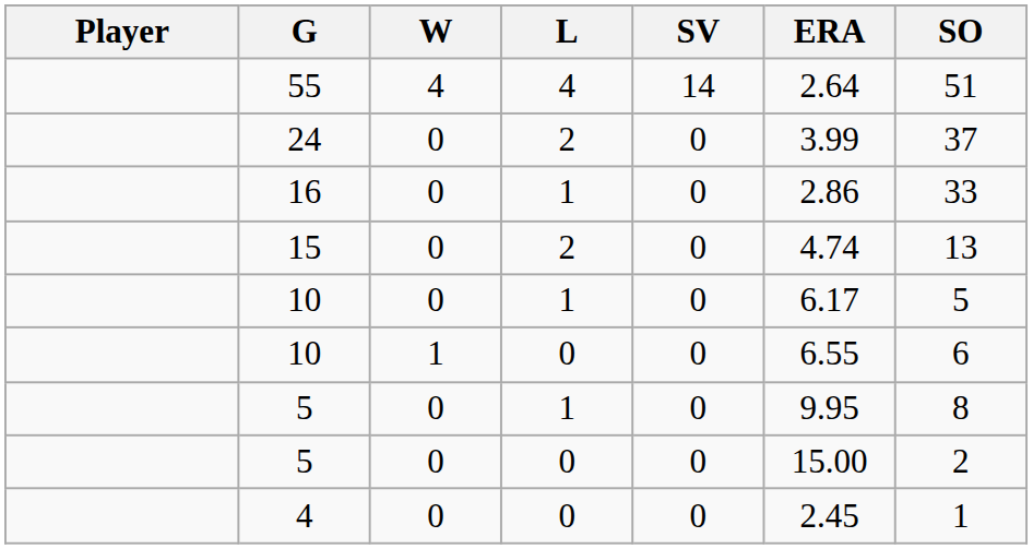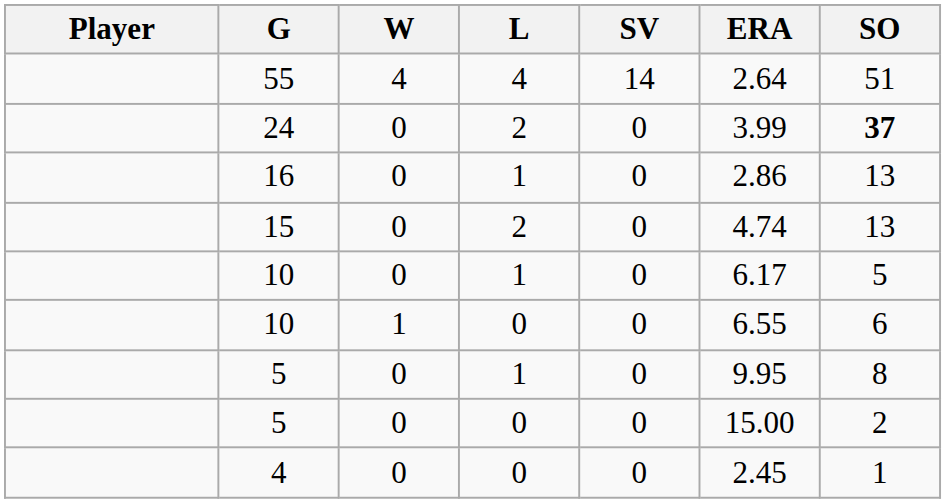 <table class="wikitable sortable">
 <tr>
 <th bgcolor="#DDDDFF" width="16%">Player</th>
 <th bgcolor="#DDDDFF" width="9%">G</th>
 <th bgcolor="#DDDDFF" width="9%">W</th>
 <th bgcolor="#DDDDFF" width="9%">L</th>
 <th bgcolor="#DDDDFF" width="9%">SV</th>
 <th bgcolor="#DDDDFF" width="9%">ERA</th>
 <th bgcolor="#DDDDFF" width="9%">SO</th>
 </tr>
 <tr align="center">
 <td></td>
 <td>55</td>
 <td>4</td>
 <td>4</td>
 <td>14</td>
 <td>2.64</td>
 <td>51</td>
 </tr>
 <tr align="center">
 <td></td>
 <td>24</td>
 <td>0</td>
 <td>2</td>
 <td>0</td>
 <td>3.99</td>
-<td>37</td>
+<td><strong>37</strong></td>
 </tr>
 <tr align="center">
 <td></td>
 <td>16</td>
 <td>0</td>
 <td>1</td>
 <td>0</td>
 <td>2.86</td>
-<td>33</td>
+<td>13</td>
 </tr>
 <tr align="center">
 <td></td>
 <td>15</td>
 <td>0</td>
 <td>2</td>
 <td>0</td>
 <td>4.74</td>
 <td>13</td>
 </tr>
 <tr align="center">
 <td></td>
 <td>10</td>
 <td>0</td>
 <td>1</td>
 <td>0</td>
 <td>6.17</td>
 <td>5</td>
 </tr>
 <tr align="center">
 <td></td>
 <td>10</td>
 <td>1</td>
 <td>0</td>
 <td>0</td>
 <td>6.55</td>
 <td>6</td>
 </tr>
 <tr align="center">
 <td></td>
 <td>5</td>
 <td>0</td>
 <td>1</td>
 <td>0</td>
 <td>9.95</td>
 <td>8</td>
 </tr>
 <tr align="center">
 <td></td>
 <td>5</td>
 <td>0</td>
 <td>0</td>
 <td>0</td>
 <td>15.00</td>
 <td>2</td>
 </tr>
 <tr align="center">
 <td></td>
 <td>4</td>
 <td>0</td>
 <td>0</td>
 <td>0</td>
 <td>2.45</td>
 <td>1</td>
 </tr>
 </table>
